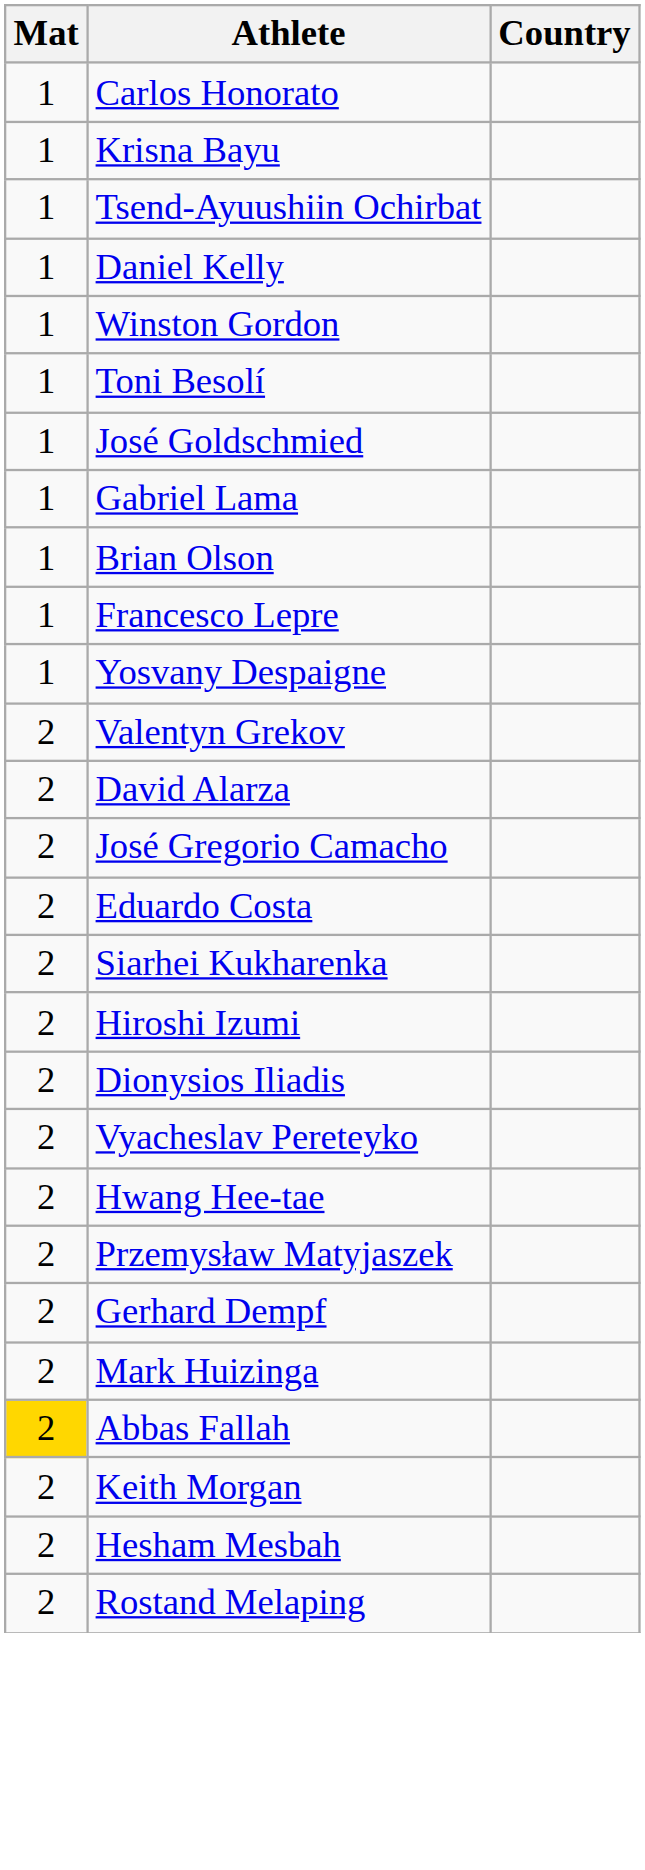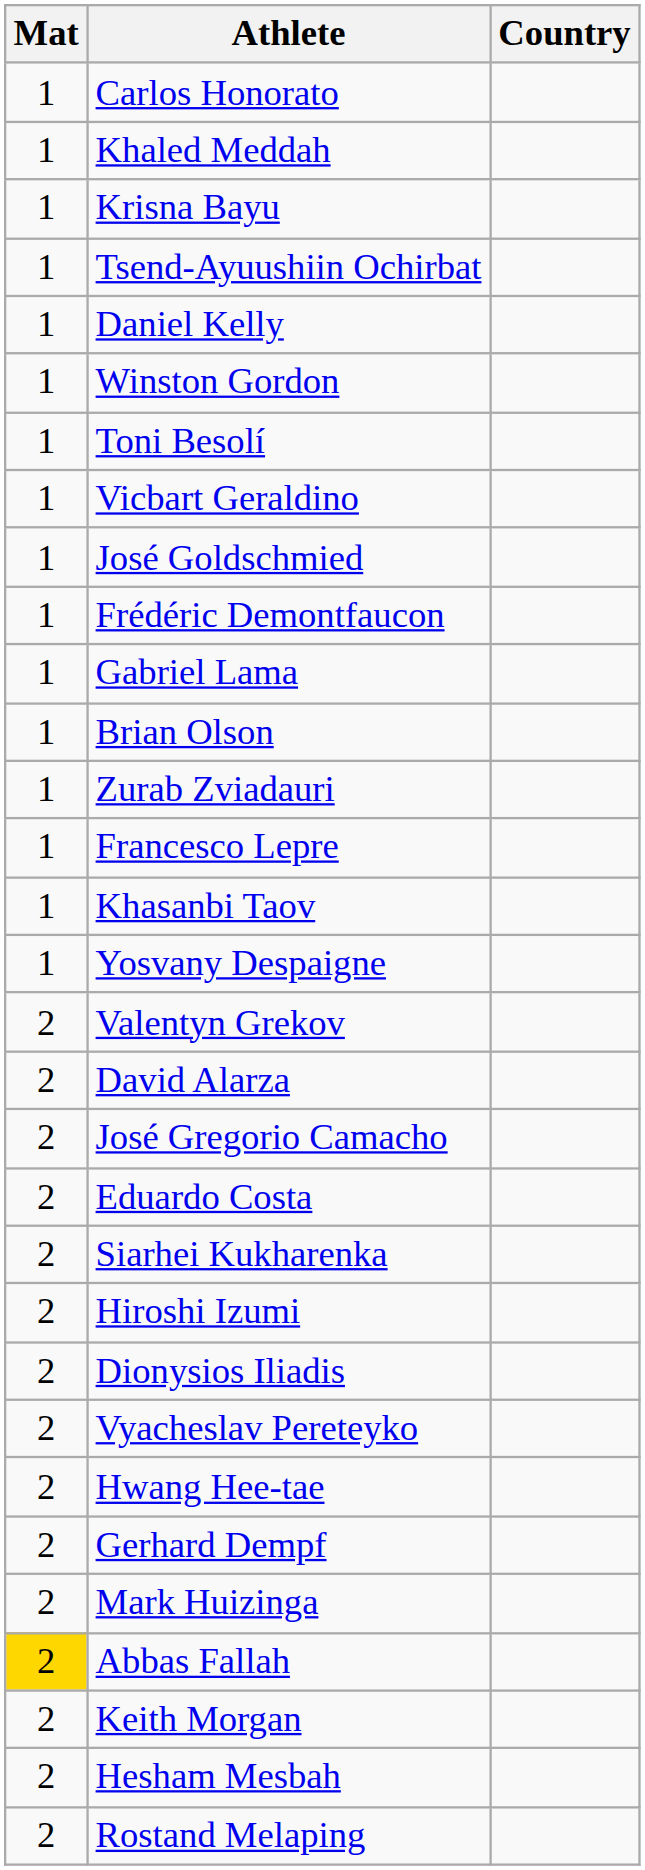 <table class="wikitable sortable" style="text-align:center">
 <tr>
 <th>Mat</th>
 <th>Athlete</th>
 <th>Country</th>
 </tr>
 <tr>
 <td>1</td>
 <td align="left"><a href='#'>Carlos Honorato</a></td>
+<td></td>
+</tr>
+<tr>
+<td>1</td>
+<td align="left"><a href='#'>Khaled Meddah</a></td>
 <td></td>
 </tr>
 <tr>
 <td>1</td>
 <td align="left"><a href='#'>Krisna Bayu</a></td>
 <td></td>
 </tr>
 <tr>
 <td>1</td>
 <td align="left"><a href='#'>Tsend-Ayuushiin Ochirbat</a></td>
 <td></td>
 </tr>
 <tr>
 <td>1</td>
 <td align="left"><a href='#'>Daniel Kelly</a></td>
 <td></td>
 </tr>
 <tr>
 <td>1</td>
 <td align="left"><a href='#'>Winston Gordon</a></td>
 <td></td>
 </tr>
 <tr>
 <td>1</td>
 <td align="left"><a href='#'>Toni Besolí</a></td>
 <td></td>
 </tr>
 <tr>
 <td>1</td>
+<td align="left"><a href='#'>Vicbart Geraldino</a></td>
+<td></td>
+</tr>
+<tr>
+<td>1</td>
 <td align="left"><a href='#'>José Goldschmied</a></td>
+<td></td>
+</tr>
+<tr>
+<td>1</td>
+<td align="left"><a href='#'>Frédéric Demontfaucon</a></td>
 <td></td>
 </tr>
 <tr>
 <td>1</td>
 <td align="left"><a href='#'>Gabriel Lama</a></td>
 <td></td>
 </tr>
 <tr>
 <td>1</td>
 <td align="left"><a href='#'>Brian Olson</a></td>
 <td></td>
 </tr>
 <tr>
 <td>1</td>
+<td align="left"><a href='#'>Zurab Zviadauri</a></td>
+<td></td>
+</tr>
+<tr>
+<td>1</td>
 <td align="left"><a href='#'>Francesco Lepre</a></td>
+<td></td>
+</tr>
+<tr>
+<td>1</td>
+<td align="left"><a href='#'>Khasanbi Taov</a></td>
 <td></td>
 </tr>
 <tr>
 <td>1</td>
 <td align="left"><a href='#'>Yosvany Despaigne</a></td>
 <td></td>
 </tr>
 <tr>
 <td>2</td>
 <td align="left"><a href='#'>Valentyn Grekov</a></td>
 <td></td>
 </tr>
 <tr>
 <td>2</td>
 <td align="left"><a href='#'>David Alarza</a></td>
 <td></td>
 </tr>
 <tr>
 <td>2</td>
 <td align="left"><a href='#'>José Gregorio Camacho</a></td>
 <td></td>
 </tr>
 <tr>
 <td>2</td>
 <td align="left"><a href='#'>Eduardo Costa</a></td>
 <td></td>
 </tr>
 <tr>
 <td>2</td>
 <td align="left"><a href='#'>Siarhei Kukharenka</a></td>
 <td></td>
 </tr>
 <tr>
 <td>2</td>
 <td align="left"><a href='#'>Hiroshi Izumi</a></td>
 <td></td>
 </tr>
 <tr>
 <td>2</td>
 <td align="left"><a href='#'>Dionysios Iliadis</a></td>
 <td></td>
 </tr>
 <tr>
 <td>2</td>
 <td align="left"><a href='#'>Vyacheslav Pereteyko</a></td>
 <td></td>
 </tr>
 <tr>
 <td>2</td>
 <td align="left"><a href='#'>Hwang Hee-tae</a></td>
 <td></td>
 </tr>
 <tr>
 <td>2</td>
-<td align="left"><a href='#'>Przemysław Matyjaszek</a></td>
-<td></td>
-</tr>
-<tr>
-<td>2</td>
 <td align="left"><a href='#'>Gerhard Dempf</a></td>
 <td></td>
 </tr>
 <tr>
 <td>2</td>
 <td align="left"><a href='#'>Mark Huizinga</a></td>
 <td></td>
 </tr>
 <tr>
 <td style="background: gold;">2</td>
 <td align="left"><a href='#'>Abbas Fallah</a></td>
 <td></td>
 </tr>
 <tr>
 <td>2</td>
 <td align="left"><a href='#'>Keith Morgan</a></td>
 <td></td>
 </tr>
 <tr>
 <td>2</td>
 <td align="left"><a href='#'>Hesham Mesbah</a></td>
 <td></td>
 </tr>
 <tr>
 <td>2</td>
 <td align="left"><a href='#'>Rostand Melaping</a></td>
 <td></td>
 </tr>
 </table>
